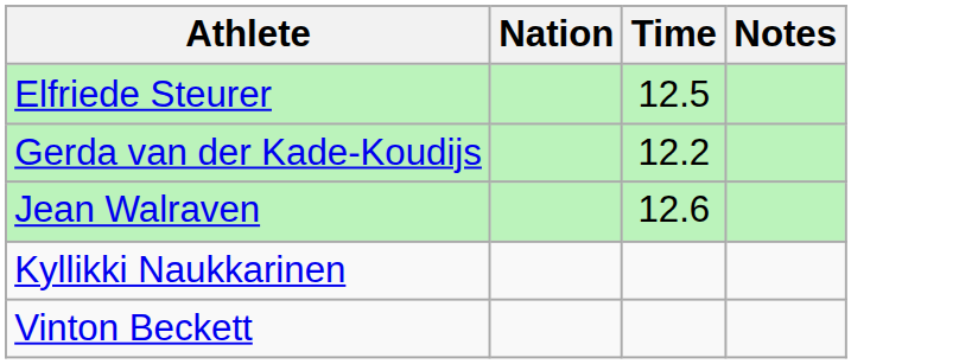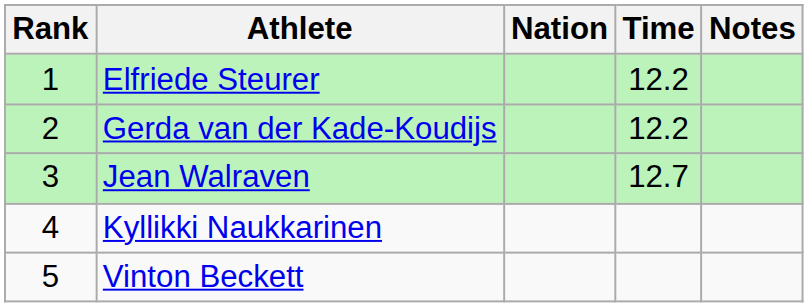 <table class="wikitable sortable" style="text-align:center">
 <tr>
+<th>Rank</th>
 <th>Athlete</th>
 <th>Nation</th>
 <th>Time</th>
 <th>Notes</th>
 </tr>
 <tr bgcolor=#bbf3bb>
+<td>1</td>
 <td align=left><a href='#'>Elfriede Steurer</a></td>
 <td align=left></td>
-<td>12.5</td>
+<td>12.2</td>
 <td></td>
 </tr>
 <tr bgcolor=#bbf3bb>
+<td>2</td>
 <td align=left><a href='#'>Gerda van der Kade-Koudijs</a></td>
 <td align=left></td>
 <td>12.2</td>
 <td></td>
 </tr>
 <tr bgcolor=#bbf3bb>
+<td>3</td>
 <td align=left><a href='#'>Jean Walraven</a></td>
 <td align=left></td>
-<td>12.6</td>
+<td>12.7</td>
 <td></td>
 </tr>
 <tr>
+<td>4</td>
 <td align=left><a href='#'>Kyllikki Naukkarinen</a></td>
 <td align=left></td>
 <td></td>
 <td></td>
 </tr>
 <tr>
+<td>5</td>
 <td align=left><a href='#'>Vinton Beckett</a></td>
 <td align=left></td>
 <td></td>
 <td></td>
 </tr>
 </table>
